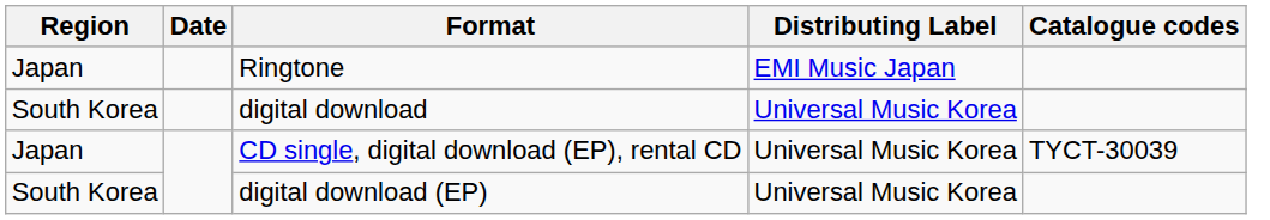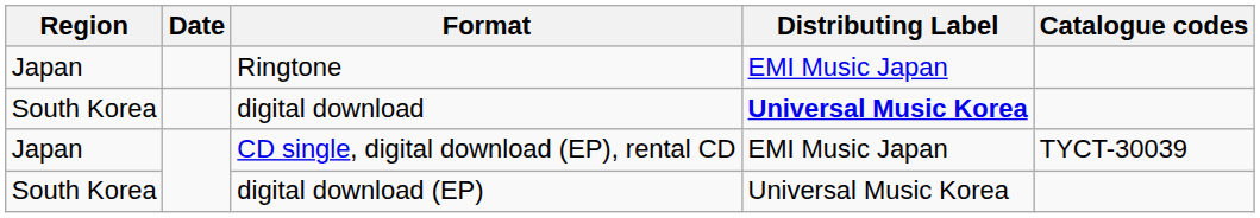 <table class="wikitable">
 <tr>
 <th>Region</th>
 <th>Date</th>
 <th>Format</th>
 <th>Distributing Label</th>
 <th>Catalogue codes</th>
 </tr>
 <tr>
 <td rowspan="2">Japan</td>
 <td></td>
 <td>Ringtone</td>
 <td rowspan="2"><a href='#'>EMI Music Japan</a></td>
 <td></td>
 </tr>
 <tr>
 <td rowspan="2"></td>
 <td rowspan="2">digital download</td>
 <td rowspan="2"></td>
 </tr>
 <tr>
 <td>South Korea</td>
-<td><a href='#'>Universal Music Korea</a></td>
+<td><strong><a href='#'>Universal Music Korea</a></strong></td>
 </tr>
 <tr>
 <td>Japan</td>
 <td rowspan="2"></td>
 <td><a href='#'>CD single</a>, digital download (EP), rental CD</td>
-<td>Universal Music Korea</td>
+<td>EMI Music Japan</td>
 <td>TYCT-30039</td>
 </tr>
 <tr>
 <td>South Korea</td>
 <td>digital download (EP)</td>
 <td>Universal Music Korea</td>
 <td></td>
 </tr>
 </table>
